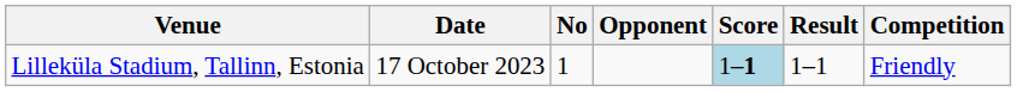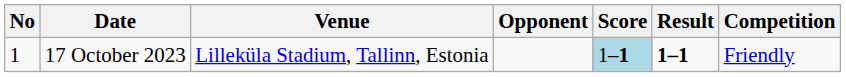 <table class="wikitable">
 <tr>
+<th>No</th>
+<th>Date</th>
 <th>Venue</th>
-<th>Date</th>
-<th>No</th>
 <th>Opponent</th>
 <th>Score</th>
 <th>Result</th>
 <th>Competition</th>
 </tr>
 <tr>
+<td>1</td>
+<td>17 October 2023</td>
 <td><a href='#'>Lilleküla Stadium</a>, <a href='#'>Tallinn</a>, Estonia</td>
-<td>17 October 2023</td>
-<td>1</td>
 <td></td>
 <td style="background: lightblue;">1–<strong>1</strong></td>
-<td>1–1</td>
+<td><strong>1–1</strong></td>
 <td><a href='#'>Friendly</a></td>
 </tr>
 </table>
